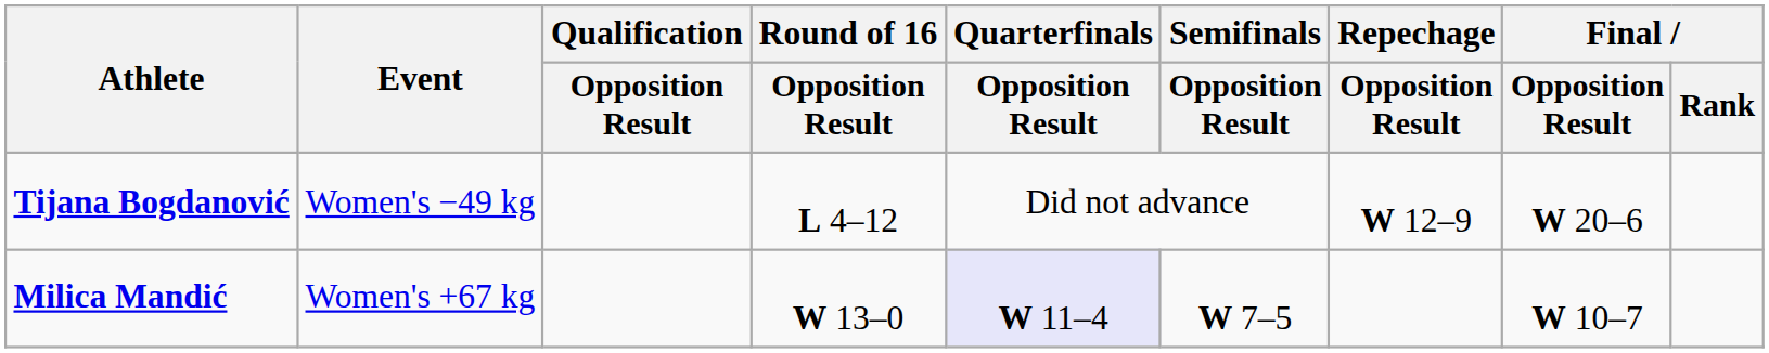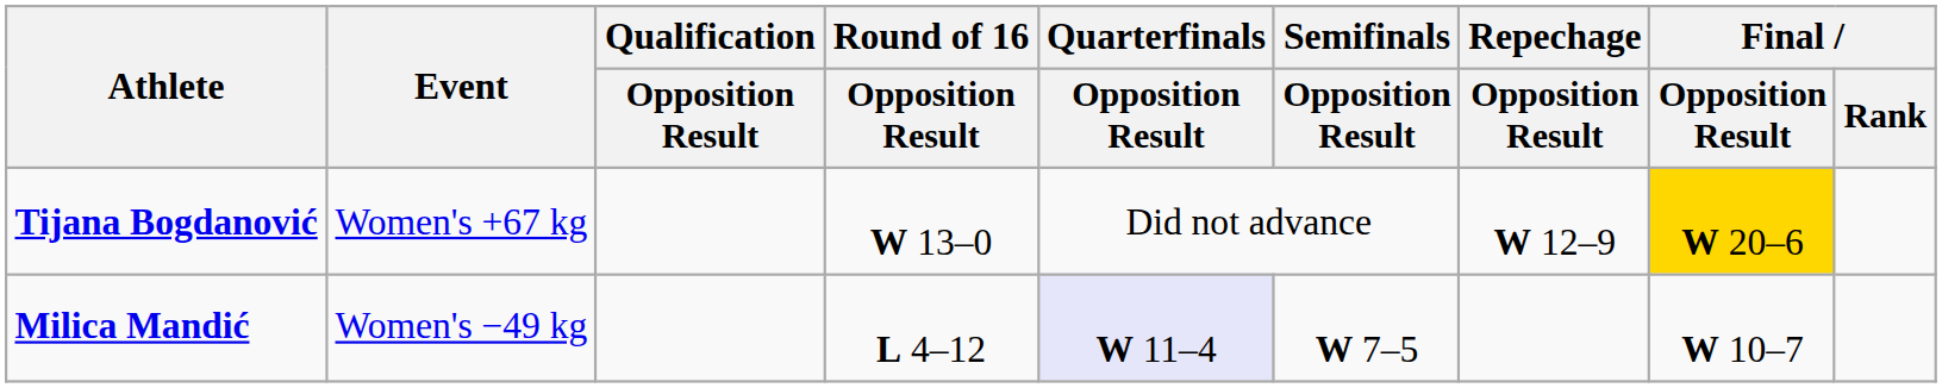 <table class="wikitable" style="font-size:90%;">
 <tr>
 <th rowspan=2>Athlete</th>
 <th rowspan=2>Event</th>
 <th>Qualification</th>
 <th>Round of 16</th>
 <th>Quarterfinals</th>
 <th>Semifinals</th>
 <th>Repechage</th>
 <th colspan=2>Final / </th>
 </tr>
 <tr style="font-size:95%">
 <th>Opposition<br>Result</th>
 <th>Opposition<br>Result</th>
 <th>Opposition<br>Result</th>
 <th>Opposition<br>Result</th>
 <th>Opposition<br>Result</th>
 <th>Opposition<br>Result</th>
 <th>Rank</th>
 </tr>
 <tr align=center>
 <td align=left><strong><a href='#'>Tijana Bogdanović</a></strong></td>
-<td align=left><a href='#'>Women's −49 kg</a></td>
+<td align=left><a href='#'>Women's +67 kg</a></td>
 <td></td>
-<td><br><strong>L</strong> 4–12</td>
+<td><br><strong>W</strong> 13–0</td>
 <td colspan=2>Did not advance</td>
 <td><br><strong>W</strong> 12–9</td>
-<td><br><strong>W</strong> 20–6</td>
+<td style="background: gold;"><br><strong>W</strong> 20–6</td>
 <td></td>
 </tr>
 <tr align=center>
 <td align=left><strong><a href='#'>Milica Mandić</a></strong></td>
-<td align=left><a href='#'>Women's +67 kg</a></td>
+<td align=left><a href='#'>Women's −49 kg</a></td>
 <td></td>
-<td><br><strong>W</strong> 13–0</td>
+<td><br><strong>L</strong> 4–12</td>
 <td style="background: lavender;"><br><strong>W</strong> 11–4</td>
 <td><br><strong>W</strong> 7–5</td>
 <td></td>
 <td><br><strong>W</strong> 10–7</td>
 <td></td>
 </tr>
 </table>
